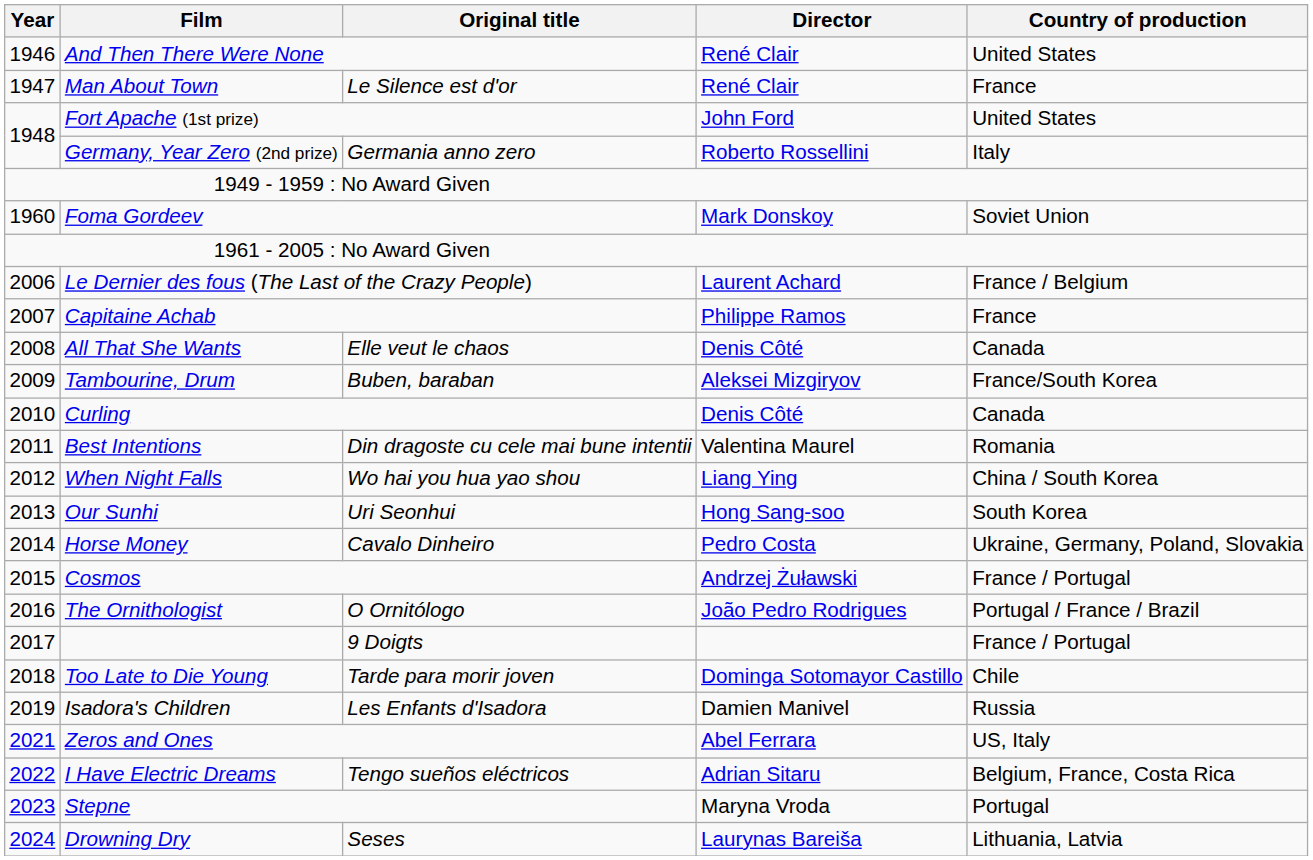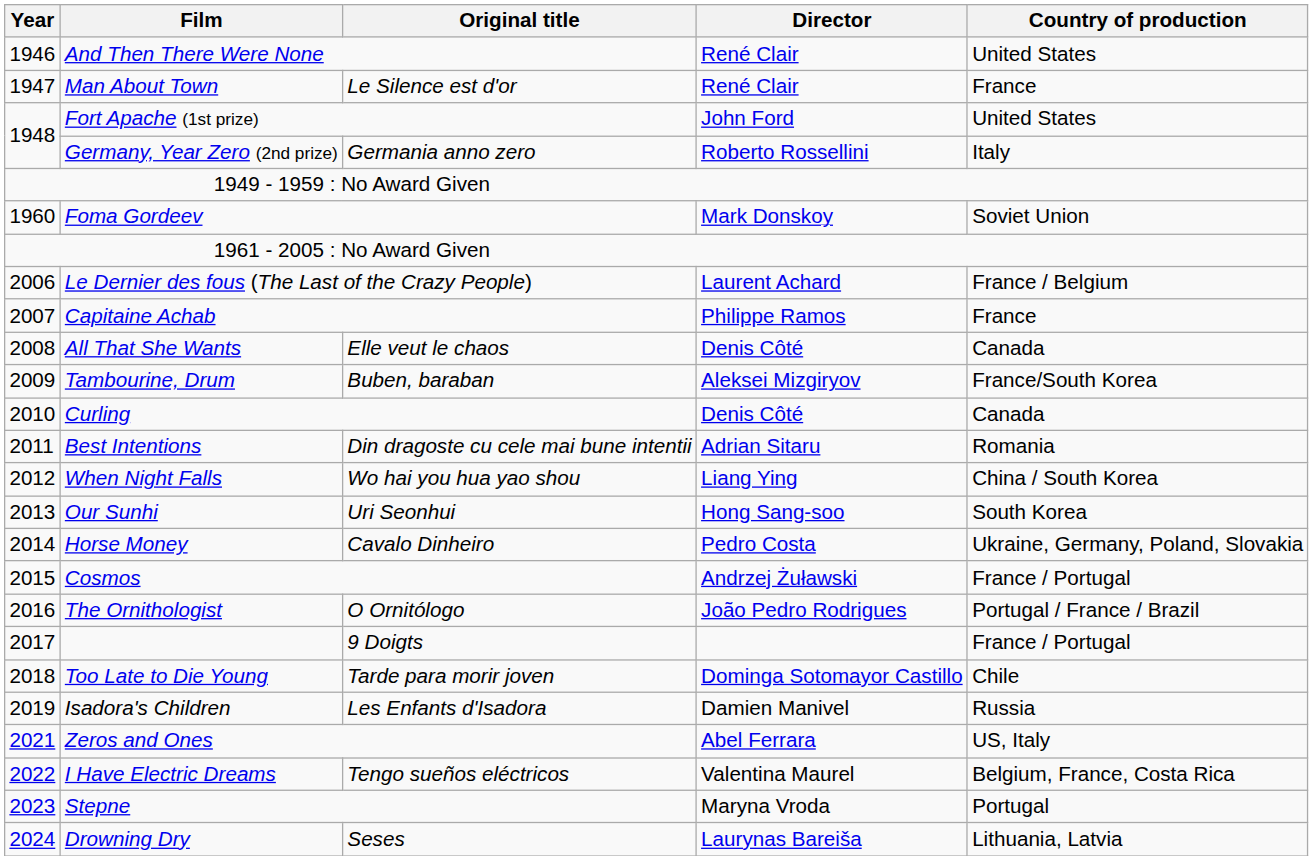 <table class="wikitable sortable">
 <tr>
 <th>Year</th>
 <th>Film</th>
 <th>Original title</th>
 <th>Director</th>
 <th>Country of production</th>
 </tr>
 <tr>
 <td>1946</td>
 <td colspan=2><em><a href='#'>And Then There Were None</a></em></td>
 <td data-sort-value="Clair"><a href='#'>René Clair</a></td>
 <td>United States</td>
 </tr>
 <tr>
 <td>1947</td>
 <td><em><a href='#'>Man About Town</a></em></td>
 <td><em>Le Silence est d'or</em></td>
 <td data-sort-value="Clair"><a href='#'>René Clair</a></td>
 <td>France</td>
 </tr>
 <tr>
 <td rowspan=2>1948</td>
 <td colspan=2><em><a href='#'>Fort Apache</a></em> <small>(1st prize)</small></td>
 <td data-sort-value="Ford"><a href='#'>John Ford</a></td>
 <td>United States</td>
 </tr>
 <tr>
 <td><em><a href='#'>Germany, Year Zero</a></em> <small>(2nd prize)</small></td>
 <td><em>Germania anno zero</em></td>
 <td data-sort-value="Rossellini"><a href='#'>Roberto Rossellini</a></td>
 <td>Italy</td>
 </tr>
 <tr>
 <td colspan=5 style="padding-left:16%" data-sort-value="ω">1949 - 1959 : No Award Given</td>
 </tr>
 <tr>
 <td>1960</td>
 <td colspan=2><em><a href='#'>Foma Gordeev</a></em> </td>
 <td data-sort-value="Donskoy"><a href='#'>Mark Donskoy</a></td>
 <td>Soviet Union</td>
 </tr>
 <tr>
 <td colspan=5 style="padding-left:16%" data-sort-value="ω">1961 - 2005 : No Award Given</td>
 </tr>
 <tr>
 <td>2006</td>
 <td colspan=2 data-sort-value="Dernier"><em><a href='#'>Le Dernier des fous</a></em> (<em>The Last of the Crazy People</em>)</td>
 <td data-sort-value="Achard"><a href='#'>Laurent Achard</a></td>
 <td>France / Belgium</td>
 </tr>
 <tr>
 <td>2007</td>
 <td colspan=2><em><a href='#'>Capitaine Achab</a></em> </td>
 <td data-sort-value="Ramos"><a href='#'>Philippe Ramos</a></td>
 <td>France</td>
 </tr>
 <tr>
 <td>2008</td>
 <td><em><a href='#'>All That She Wants</a></em> </td>
 <td><em>Elle veut le chaos</em></td>
 <td data-sort-value="Cote"><a href='#'>Denis Côté</a></td>
 <td>Canada</td>
 </tr>
 <tr>
 <td>2009</td>
 <td><em><a href='#'>Tambourine, Drum</a></em> </td>
 <td><em>Buben, baraban</em></td>
 <td data-sort-value="Mizgiryov"><a href='#'>Aleksei Mizgiryov</a></td>
 <td>France/South Korea</td>
 </tr>
 <tr>
 <td>2010</td>
 <td colspan=2><em><a href='#'>Curling</a></em> </td>
 <td data-sort-value="Cote"><a href='#'>Denis Côté</a></td>
 <td>Canada</td>
 </tr>
 <tr>
 <td>2011</td>
 <td><em><a href='#'>Best Intentions</a></em> </td>
 <td><em>Din dragoste cu cele mai bune intentii</em></td>
-<td data-sort-value="Ossang">Valentina Maurel</td>
+<td data-sort-value="Sitaru"><a href='#'>Adrian Sitaru</a></td>
 <td>Romania</td>
 </tr>
 <tr>
 <td>2012</td>
 <td><em><a href='#'>When Night Falls</a></em> </td>
 <td><em>Wo hai you hua yao shou</em></td>
 <td data-sort-value="Ying"><a href='#'>Liang Ying</a></td>
 <td>China / South Korea</td>
 </tr>
 <tr>
 <td>2013</td>
 <td><em><a href='#'>Our Sunhi</a></em></td>
 <td><em>Uri Seonhui</em></td>
 <td data-sort-value="Sang-soo"><a href='#'>Hong Sang-soo</a></td>
 <td>South Korea</td>
 </tr>
 <tr>
 <td>2014</td>
 <td><em><a href='#'>Horse Money</a></em></td>
 <td><em>Cavalo Dinheiro</em></td>
 <td data-sort-value="Costa"><a href='#'>Pedro Costa</a></td>
 <td>Ukraine, Germany, Poland, Slovakia</td>
 </tr>
 <tr>
 <td>2015</td>
 <td colspan=2><em><a href='#'>Cosmos</a></em> </td>
 <td data-sort-value="Zulawski"><a href='#'>Andrzej Żuławski</a></td>
 <td>France / Portugal</td>
 </tr>
 <tr>
 <td>2016</td>
 <td data-sort-value="Ornithologist"><em><a href='#'>The Ornithologist</a></em> </td>
 <td data-sort-value="Ornitologo"><em>O Ornitólogo</em></td>
 <td data-sort-value="Rodrigues"><a href='#'>João Pedro Rodrigues</a></td>
 <td>Portugal / France / Brazil</td>
 </tr>
 <tr>
 <td>2017</td>
 <td></td>
 <td><em>9 Doigts</em></td>
 <td data-sort-value="Ossang"></td>
 <td>France / Portugal</td>
 </tr>
 <tr>
 <td>2018</td>
 <td><em><a href='#'>Too Late to Die Young</a></em> </td>
 <td><em>Tarde para morir joven</em></td>
 <td data-sort-value="Ossang"><a href='#'>Dominga Sotomayor Castillo</a></td>
 <td>Chile</td>
 </tr>
 <tr>
 <td>2019</td>
 <td><em>Isadora's Children</em></td>
 <td><em>Les Enfants d'Isadora</em></td>
 <td data-sort-value="Ossang">Damien Manivel</td>
 <td>Russia</td>
 </tr>
 <tr>
 <td><a href='#'>2021</a></td>
 <td colspan=2><em><a href='#'>Zeros and Ones</a></em></td>
 <td data-sort-value="Ossang"><a href='#'>Abel Ferrara</a></td>
 <td>US, Italy</td>
 </tr>
 <tr>
 <td><a href='#'>2022</a></td>
 <td><em><a href='#'>I Have Electric Dreams</a></em></td>
 <td><em>Tengo sueños eléctricos</em></td>
-<td data-sort-value="Sitaru"><a href='#'>Adrian Sitaru</a></td>
+<td data-sort-value="Ossang">Valentina Maurel</td>
 <td>Belgium, France, Costa Rica</td>
 </tr>
 <tr>
 <td><a href='#'>2023</a></td>
 <td colspan="2"><em><a href='#'>Stepne</a></em></td>
 <td data-sort-value="Ossang">Maryna Vroda</td>
 <td>Portugal</td>
 </tr>
 <tr>
 <td><a href='#'>2024</a></td>
 <td><em><a href='#'>Drowning Dry</a></em></td>
 <td><em>Seses</em></td>
 <td data-sort-value="Ossang"><a href='#'>Laurynas Bareiša</a></td>
 <td>Lithuania, Latvia</td>
 </tr>
 </table>
